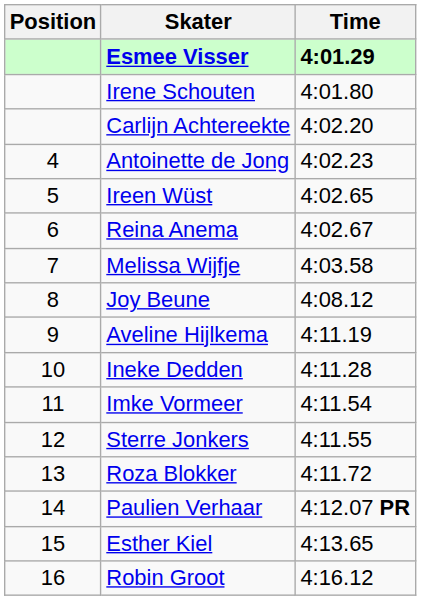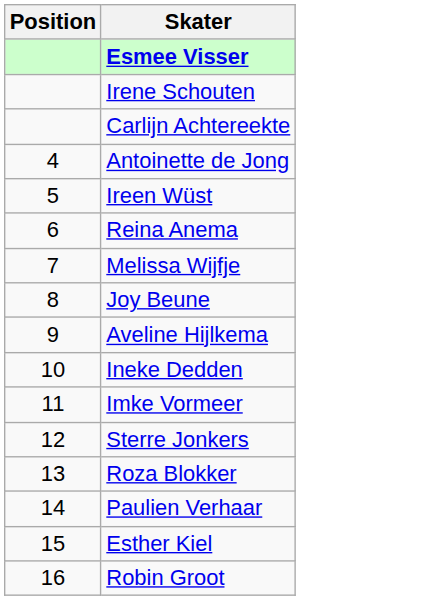 <table class="wikitable">
 <tr>
 <th>Position</th>
 <th>Skater</th>
-<th>Time</th>
 </tr>
 <tr bgcolor=ccffcc>
 <td align="center"></td>
 <td><strong><a href='#'>Esmee Visser</a></strong></td>
-<td><strong>4:01.29</strong></td>
 </tr>
 <tr>
 <td align="center"></td>
 <td><a href='#'>Irene Schouten</a></td>
-<td>4:01.80</td>
 </tr>
 <tr>
 <td align="center"></td>
 <td><a href='#'>Carlijn Achtereekte</a></td>
-<td>4:02.20</td>
 </tr>
 <tr>
 <td align="center">4</td>
 <td><a href='#'>Antoinette de Jong</a></td>
-<td>4:02.23</td>
 </tr>
 <tr>
 <td align="center">5</td>
 <td><a href='#'>Ireen Wüst</a></td>
-<td>4:02.65</td>
 </tr>
 <tr>
 <td align="center">6</td>
 <td><a href='#'>Reina Anema</a></td>
-<td>4:02.67</td>
 </tr>
 <tr>
 <td align="center">7</td>
 <td><a href='#'>Melissa Wijfje</a></td>
-<td>4:03.58</td>
 </tr>
 <tr>
 <td align="center">8</td>
 <td><a href='#'>Joy Beune</a></td>
-<td>4:08.12</td>
 </tr>
 <tr>
 <td align="center">9</td>
 <td><a href='#'>Aveline Hijlkema</a></td>
-<td>4:11.19</td>
 </tr>
 <tr>
 <td align="center">10</td>
 <td><a href='#'>Ineke Dedden</a></td>
-<td>4:11.28</td>
 </tr>
 <tr>
 <td align="center">11</td>
 <td><a href='#'>Imke Vormeer</a></td>
-<td>4:11.54</td>
 </tr>
 <tr>
 <td align="center">12</td>
 <td><a href='#'>Sterre Jonkers</a></td>
-<td>4:11.55</td>
 </tr>
 <tr>
 <td align="center">13</td>
 <td><a href='#'>Roza Blokker</a></td>
-<td>4:11.72</td>
 </tr>
 <tr>
 <td align="center">14</td>
 <td><a href='#'>Paulien Verhaar</a></td>
-<td>4:12.07 <strong>PR</strong></td>
 </tr>
 <tr>
 <td align="center">15</td>
 <td><a href='#'>Esther Kiel</a></td>
-<td>4:13.65</td>
 </tr>
 <tr>
 <td align="center">16</td>
 <td><a href='#'>Robin Groot</a></td>
-<td>4:16.12</td>
 </tr>
 </table>
